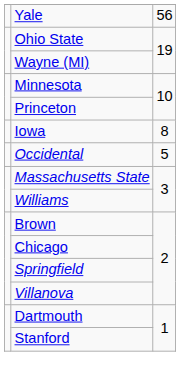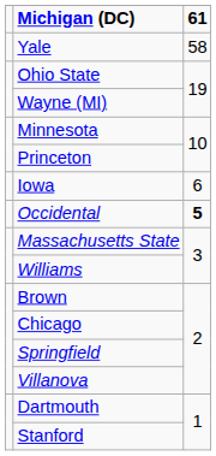 <table class="wikitable sortable" style="text-align:center">
 <tr>
 </tr>
 <tr>
 <td></td>
+<td align=left><strong><a href='#'>Michigan</a></strong> <strong>(DC)</strong></td>
+<td><strong>61</strong></td>
+</tr>
+<tr>
+<td></td>
 <td align=left><a href='#'>Yale</a></td>
-<td>56</td>
+<td>58</td>
 </tr>
 <tr>
 <td rowspan=2></td>
 <td align=left><a href='#'>Ohio State</a></td>
 <td rowspan=2>19</td>
 </tr>
 <tr>
 <td align=left><a href='#'>Wayne (MI)</a></td>
 </tr>
 <tr>
 <td rowspan=2></td>
 <td align=left><a href='#'>Minnesota</a></td>
 <td rowspan=2>10</td>
 </tr>
 <tr>
 <td align=left><a href='#'>Princeton</a></td>
 </tr>
 <tr>
 <td></td>
 <td align=left><a href='#'>Iowa</a></td>
-<td>8</td>
+<td>6</td>
 </tr>
 <tr>
 <td></td>
 <td align=left><em><a href='#'>Occidental</a></em></td>
-<td>5</td>
+<td><strong>5</strong></td>
 </tr>
 <tr>
 <td rowspan=2></td>
 <td align=left><em><a href='#'>Massachusetts State</a></em></td>
 <td rowspan=2>3</td>
 </tr>
 <tr>
 <td align=left><em><a href='#'>Williams</a></em></td>
 </tr>
 <tr>
 <td rowspan=4></td>
 <td align=left><a href='#'>Brown</a></td>
 <td rowspan=4>2</td>
 </tr>
 <tr>
 <td align=left><a href='#'>Chicago</a></td>
 </tr>
 <tr>
 <td align=left><em><a href='#'>Springfield</a></em></td>
 </tr>
 <tr>
 <td align=left><em><a href='#'>Villanova</a></em></td>
 </tr>
 <tr>
 <td rowspan=2></td>
 <td align=left><a href='#'>Dartmouth</a></td>
 <td rowspan=2>1</td>
 </tr>
 <tr>
 <td align=left><a href='#'>Stanford</a></td>
 </tr>
 </table>
